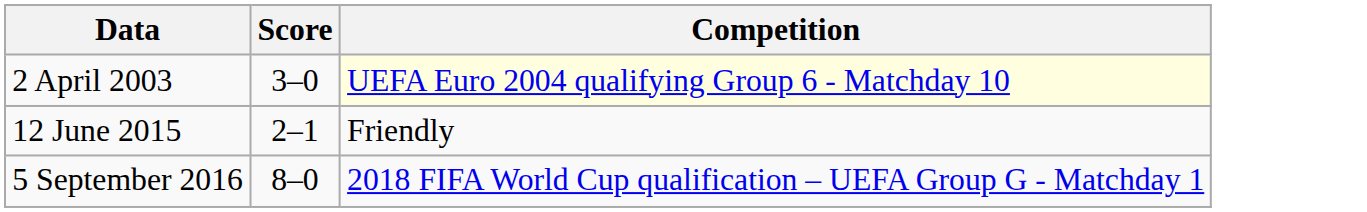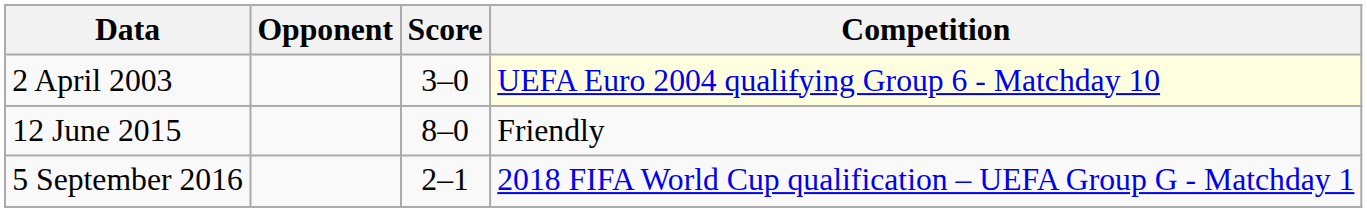 <table class="wikitable">
 <tr>
 <th>Data</th>
+<th>Opponent</th>
 <th>Score</th>
 <th>Competition</th>
 </tr>
 <tr>
 <td>2 April 2003</td>
+<td></td>
 <td align="center">3–0</td>
 <td style="background: lightyellow;"><a href='#'>UEFA Euro 2004 qualifying Group 6 - Matchday 10</a></td>
 </tr>
 <tr>
 <td>12 June 2015</td>
-<td align="center">2–1</td>
+<td></td>
+<td align="center">8–0</td>
 <td>Friendly</td>
 </tr>
 <tr>
 <td>5 September 2016</td>
-<td align="center">8–0</td>
+<td></td>
+<td align="center">2–1</td>
 <td><a href='#'>2018 FIFA World Cup qualification – UEFA Group G - Matchday 1</a></td>
 </tr>
 </table>
